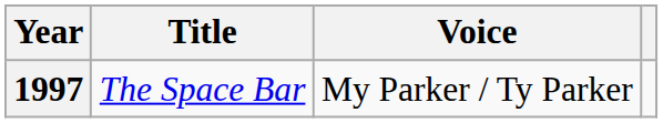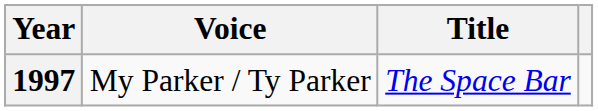 <table class="wikitable plainrowheaders" style="margin-right: 0;">
 <tr>
 <th scope="col">Year</th>
+<th scope="col">Voice</th>
 <th scope="col">Title</th>
-<th scope="col">Voice</th>
 <th scope="col" class="unsortable"></th>
 </tr>
 <tr>
 <th scope="row">1997</th>
+<td>My Parker / Ty Parker</td>
 <td><em><a href='#'>The Space Bar</a></em></td>
-<td>My Parker / Ty Parker</td>
 <td style="text-align: center;"></td>
 </tr>
 </table>
